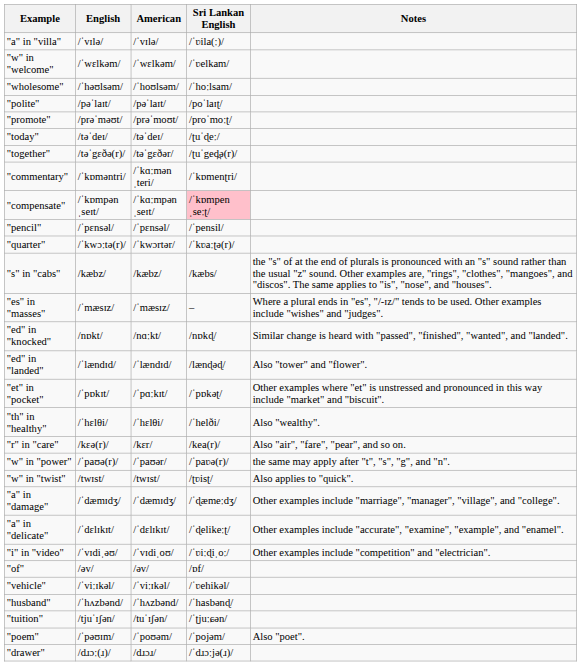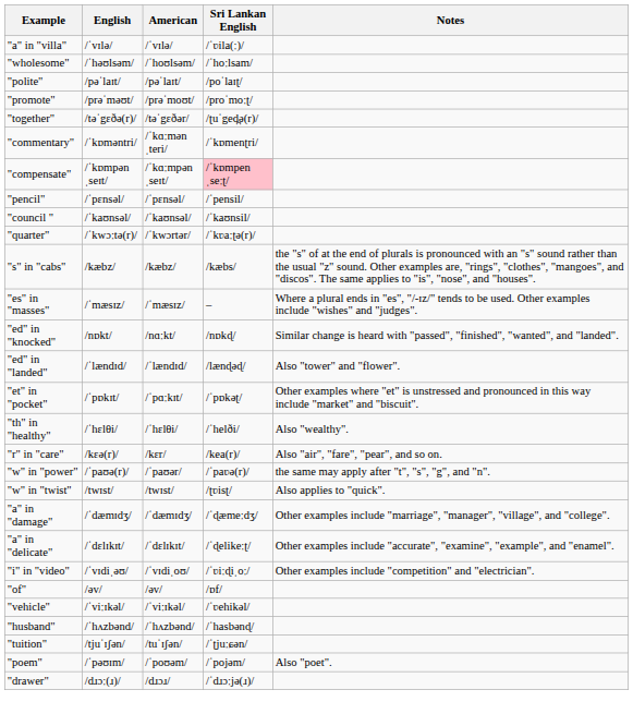 <table class="wikitable sortable" style="text-align:left;">
 <tr>
 <th>Example</th>
 <th>English</th>
 <th>American</th>
 <th>Sri Lankan English</th>
 <th>Notes</th>
 </tr>
 <tr>
 <td>"a" in "villa"</td>
 <td>/ˈvɪlə/</td>
 <td>/ˈvɪlə/</td>
 <td>/ˈʋila(ː)/</td>
-<td></td>
-</tr>
-<tr>
-<td>"w" in "welcome"</td>
-<td>/ˈwɛlkəm/</td>
-<td>/ˈwɛlkəm/</td>
-<td>/ˈʋelkam/</td>
 <td></td>
 </tr>
 <tr>
 <td>"wholesome"</td>
 <td>/ˈhəʊlsəm/</td>
 <td>/ˈhoʊlsəm/</td>
 <td>/ˈhoːlsam/</td>
 <td></td>
 </tr>
 <tr>
 <td>"polite"</td>
 <td>/pəˈlaɪt/</td>
 <td>/pəˈlaɪt/</td>
 <td>/poˈlaɪʈ/</td>
 <td></td>
 </tr>
 <tr>
 <td>"promote"</td>
 <td>/prəˈməʊt/</td>
 <td>/prəˈmoʊt/</td>
 <td>/proˈmoːʈ/</td>
-<td></td>
-</tr>
-<tr>
-<td>"today"</td>
-<td>/təˈdeɪ/</td>
-<td>/təˈdeɪ/</td>
-<td>/ʈuˈɖeː/</td>
 <td></td>
 </tr>
 <tr>
 <td>"together"</td>
 <td>/təˈgɛðə(r)/</td>
 <td>/təˈgɛðər/</td>
 <td>/ʈuˈged̪ə(r)/</td>
 <td></td>
 </tr>
 <tr>
 <td>"commentary"</td>
 <td>/ˈkɒməntri/</td>
 <td>/ˈkɑːmənˌteri/</td>
 <td>/ˈkɒmenʈri/</td>
 <td></td>
 </tr>
 <tr>
 <td>"compensate"</td>
 <td>/ˈkɒmpənˌseɪt/</td>
 <td>/ˈkɑːmpənˌseɪt/</td>
 <td style="background: pink;">/ˈkɒmpenˌseːʈ/</td>
 <td></td>
 </tr>
 <tr>
 <td>"pencil"</td>
 <td>/ˈpɛnsəl/</td>
 <td>/ˈpɛnsəl/</td>
 <td>/ˈpensil/</td>
+<td></td>
+</tr>
+<tr>
+<td>"council "</td>
+<td>/ˈkaʊnsəl/</td>
+<td>/ˈkaʊnsəl/</td>
+<td>/ˈkaʊnsil/</td>
 <td></td>
 </tr>
 <tr>
 <td>"quarter"</td>
 <td>/ˈkwɔːtə(r)/</td>
 <td>/ˈkwɔrtər/</td>
 <td>/ˈkʋaːʈə(r)/</td>
 <td></td>
 </tr>
 <tr>
 <td>"s" in "cabs"</td>
 <td>/kæbz/</td>
 <td>/kæbz/</td>
 <td>/kæbs/</td>
 <td>the "s" of at the end of plurals is pronounced with an "s" sound rather than the usual "z" sound. Other examples are, "rings", "clothes", "mangoes", and "discos". The same applies to "is", "nose", and "houses".</td>
 </tr>
 <tr>
 <td>"es" in "masses"</td>
 <td>/ˈmæsɪz/</td>
 <td>/ˈmæsɪz/</td>
 <td>–</td>
 <td>Where a plural ends in "es", "/-ɪz/" tends to be used. Other examples include "wishes" and "judges".</td>
 </tr>
 <tr>
 <td>"ed" in "knocked"</td>
 <td>/nɒkt/</td>
 <td>/nɑːkt/</td>
 <td>/nɒkɖ/</td>
 <td>Similar change is heard with "passed", "finished", "wanted", and "landed".</td>
 </tr>
 <tr>
 <td>"ed" in "landed"</td>
 <td>/ˈlændɪd/</td>
 <td>/ˈlændɪd/</td>
 <td>/lænɖəɖ/</td>
 <td>Also "tower" and "flower".</td>
 </tr>
 <tr>
 <td>"et" in "pocket"</td>
 <td>/ˈpɒkɪt/</td>
 <td>/ˈpɑːkɪt/</td>
 <td>/ˈpɒkəʈ/</td>
 <td>Other examples where "et" is unstressed and pronounced in this way include "market" and "biscuit".</td>
 </tr>
 <tr>
 <td>"th" in "healthy"</td>
 <td>/ˈhɛlθi/</td>
 <td>/ˈhɛlθi/</td>
 <td>/ˈhelði/</td>
 <td>Also "wealthy".</td>
 </tr>
 <tr>
 <td>"r" in "care"</td>
 <td>/kɛə(r)/</td>
 <td>/kɛr/</td>
 <td>/kea(r)/</td>
 <td>Also "air", "fare", "pear", and so on.</td>
 </tr>
 <tr>
 <td>"w" in "power"</td>
 <td>/ˈpaʊə(r)/</td>
 <td>/ˈpaʊər/</td>
 <td>/ˈpaʋə(r)/</td>
 <td>the same may apply after "t", "s", "g", and "n".</td>
 </tr>
 <tr>
 <td>"w" in "twist"</td>
 <td>/twɪst/</td>
 <td>/twɪst/</td>
 <td>/ʈʋisʈ/</td>
 <td>Also applies to "quick".</td>
 </tr>
 <tr>
 <td>"a" in "damage"</td>
 <td>/ˈdæmɪdʒ/</td>
 <td>/ˈdæmɪdʒ/</td>
 <td>/ˈɖæmeːdʒ/</td>
 <td>Other examples include "marriage", "manager", "village", and "college".</td>
 </tr>
 <tr>
 <td>"a" in "delicate"</td>
 <td>/ˈdɛlɪkɪt/</td>
 <td>/ˈdɛlɪkɪt/</td>
 <td>/ˈɖelikeːʈ/</td>
 <td>Other examples include "accurate", "examine", "example", and "enamel".</td>
 </tr>
 <tr>
 <td>"i" in "video"</td>
 <td>/ˈvɪdiˌəʊ/</td>
 <td>/ˈvɪdiˌoʊ/</td>
 <td>/ˈʋiːɖiˌoː/</td>
 <td>Other examples include "competition" and "electrician".</td>
 </tr>
 <tr>
 <td>"of"</td>
 <td>/əv/</td>
 <td>/əv/</td>
 <td>/ɒf/</td>
 <td></td>
 </tr>
 <tr>
 <td>"vehicle"</td>
 <td>/ˈviːɪkəl/</td>
 <td>/ˈviːɪkəl/</td>
 <td>/ˈʋehikəl/</td>
 <td></td>
 </tr>
 <tr>
 <td>"husband"</td>
 <td>/ˈhʌzbənd/</td>
 <td>/ˈhʌzbənd/</td>
 <td>/ˈhasbənɖ/</td>
 <td></td>
 </tr>
 <tr>
 <td>"tuition"</td>
 <td>/tjuˈɪʃən/</td>
 <td>/tuˈɪʃən/</td>
 <td>/ˈʈjuːɕən/</td>
 <td></td>
 </tr>
 <tr>
 <td>"poem"</td>
 <td>/ˈpəʊɪm/</td>
 <td>/ˈpoʊəm/</td>
 <td>/ˈpojəm/</td>
 <td>Also "poet".</td>
 </tr>
 <tr>
 <td>"drawer"</td>
 <td>/dɹɔː(ɹ)/</td>
 <td>/dɹɔɹ/</td>
 <td>/ˈdɹɔːjə(ɹ)/</td>
 </tr>
 </table>
